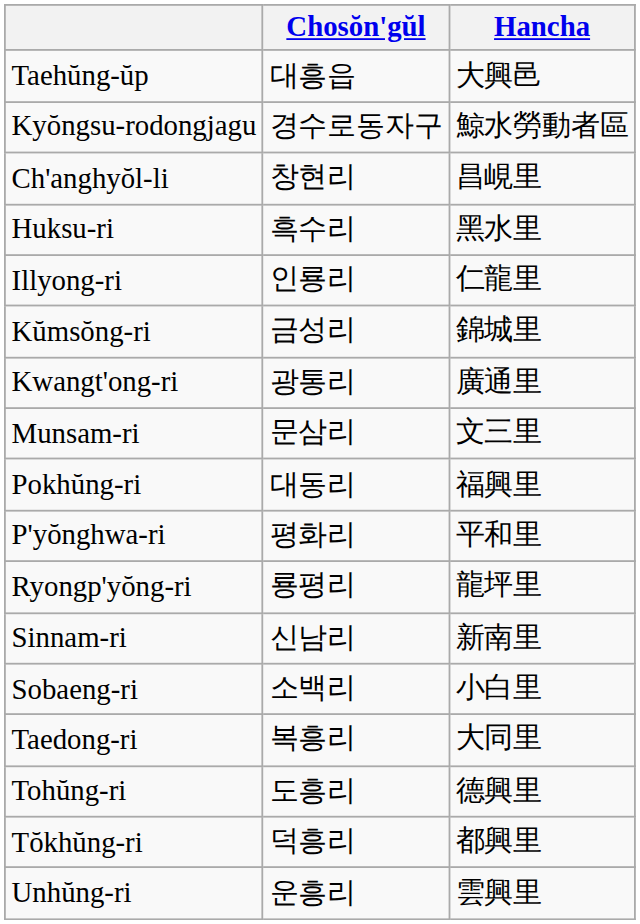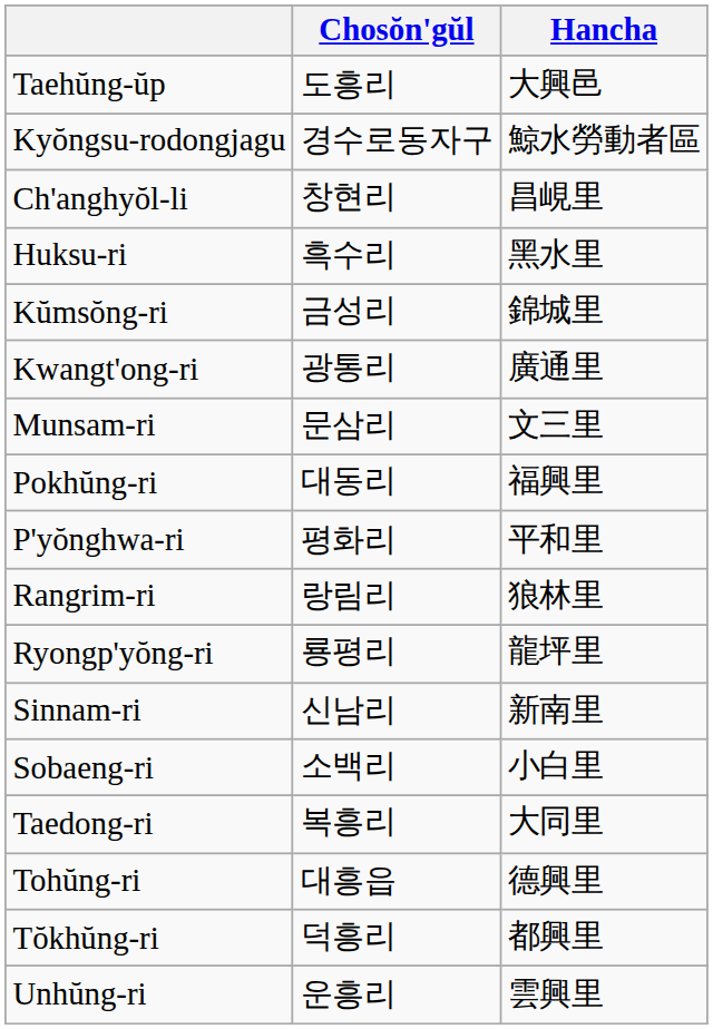 <table class="wikitable">
 <tr>
 <th></th>
 <th><a href='#'>Chosŏn'gŭl</a></th>
 <th><a href='#'>Hancha</a></th>
 </tr>
 <tr>
 <td>Taehŭng-ŭp</td>
-<td>대흥읍</td>
+<td>도흥리</td>
 <td>大興邑</td>
 </tr>
 <tr>
 <td>Kyŏngsu-rodongjagu</td>
 <td>경수로동자구</td>
 <td>鯨水勞動者區</td>
 </tr>
 <tr>
 <td>Ch'anghyŏl-li</td>
 <td>창현리</td>
 <td>昌峴里</td>
 </tr>
 <tr>
 <td>Huksu-ri</td>
 <td>흑수리</td>
 <td>黑水里</td>
-</tr>
-<tr>
-<td>Illyong-ri</td>
-<td>인룡리</td>
-<td>仁龍里</td>
 </tr>
 <tr>
 <td>Kŭmsŏng-ri</td>
 <td>금성리</td>
 <td>錦城里</td>
 </tr>
 <tr>
 <td>Kwangt'ong-ri</td>
 <td>광통리</td>
 <td>廣通里</td>
 </tr>
 <tr>
 <td>Munsam-ri</td>
 <td>문삼리</td>
 <td>文三里</td>
 </tr>
 <tr>
 <td>Pokhŭng-ri</td>
 <td>대동리</td>
 <td>福興里</td>
 </tr>
 <tr>
 <td>P'yŏnghwa-ri</td>
 <td>평화리</td>
 <td>平和里</td>
 </tr>
 <tr>
+<td>Rangrim-ri</td>
+<td>랑림리</td>
+<td>狼林里</td>
+</tr>
+<tr>
 <td>Ryongp'yŏng-ri</td>
 <td>룡평리</td>
 <td>龍坪里</td>
 </tr>
 <tr>
 <td>Sinnam-ri</td>
 <td>신남리</td>
 <td>新南里</td>
 </tr>
 <tr>
 <td>Sobaeng-ri</td>
 <td>소백리</td>
 <td>小白里</td>
 </tr>
 <tr>
 <td>Taedong-ri</td>
 <td>복흥리</td>
 <td>大同里</td>
 </tr>
 <tr>
 <td>Tohŭng-ri</td>
-<td>도흥리</td>
+<td>대흥읍</td>
 <td>德興里</td>
 </tr>
 <tr>
 <td>Tŏkhŭng-ri</td>
 <td>덕흥리</td>
 <td>都興里</td>
 </tr>
 <tr>
 <td>Unhŭng-ri</td>
 <td>운흥리</td>
 <td>雲興里</td>
 </tr>
 </table>
